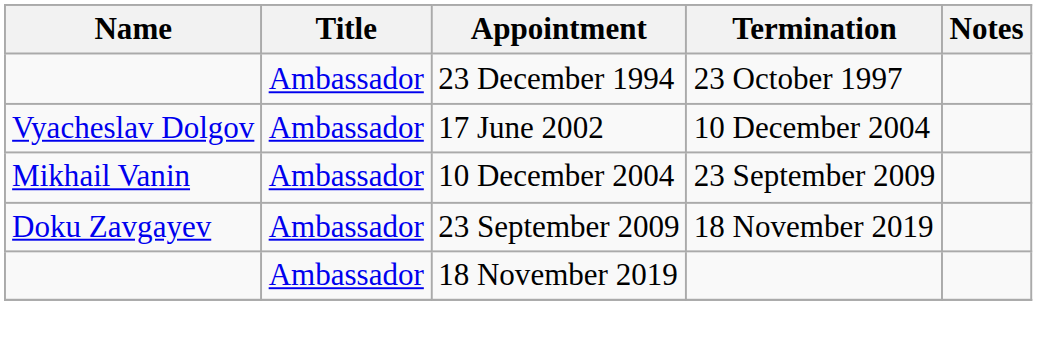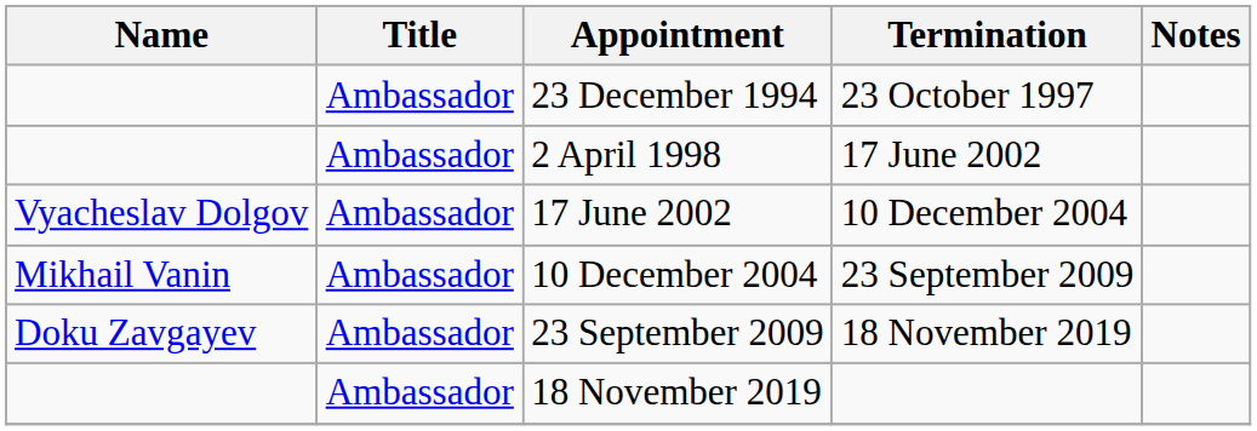 <table class="wikitable">
 <tr valign="middle">
 <th>Name</th>
 <th>Title</th>
 <th>Appointment</th>
 <th>Termination</th>
 <th>Notes</th>
 </tr>
 <tr>
 <td></td>
 <td><a href='#'>Ambassador</a></td>
 <td>23 December 1994</td>
 <td>23 October 1997</td>
+<td></td>
+</tr>
+<tr>
+<td></td>
+<td><a href='#'>Ambassador</a></td>
+<td>2 April 1998</td>
+<td>17 June 2002</td>
 <td></td>
 </tr>
 <tr>
 <td><a href='#'>Vyacheslav Dolgov</a></td>
 <td><a href='#'>Ambassador</a></td>
 <td>17 June 2002</td>
 <td>10 December 2004</td>
 <td></td>
 </tr>
 <tr>
 <td><a href='#'>Mikhail Vanin</a></td>
 <td><a href='#'>Ambassador</a></td>
 <td>10 December 2004</td>
 <td>23 September 2009</td>
 <td></td>
 </tr>
 <tr>
 <td><a href='#'>Doku Zavgayev</a></td>
 <td><a href='#'>Ambassador</a></td>
 <td>23 September 2009</td>
 <td>18 November 2019</td>
 <td></td>
 </tr>
 <tr>
 <td></td>
 <td><a href='#'>Ambassador</a></td>
 <td>18 November 2019</td>
 <td></td>
 <td></td>
 </tr>
 <tr>
 </tr>
 </table>
